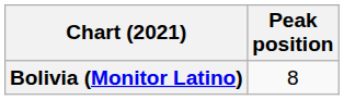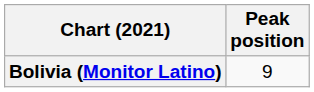 <table class="wikitable plainrowheaders" style="text-align:center">
 <tr>
 <th scope="col">Chart (2021)</th>
 <th scope="col">Peak<br>position</th>
 </tr>
 <tr>
 <th scope="row">Bolivia (<a href='#'>Monitor Latino</a>)</th>
-<td>8</td>
+<td>9</td>
 </tr>
 </table>
